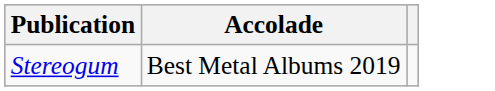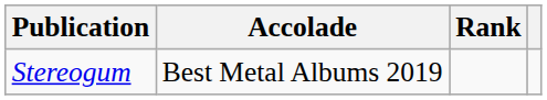 <table class="sortable wikitable">
 <tr>
 <th>Publication</th>
 <th>Accolade</th>
+<th>Rank</th>
 <th class="unsortable"></th>
 </tr>
 <tr>
 <td><em><a href='#'>Stereogum</a></em></td>
 <td>Best Metal Albums 2019</td>
 <td></td>
+<td></td>
 </tr>
 </table>
